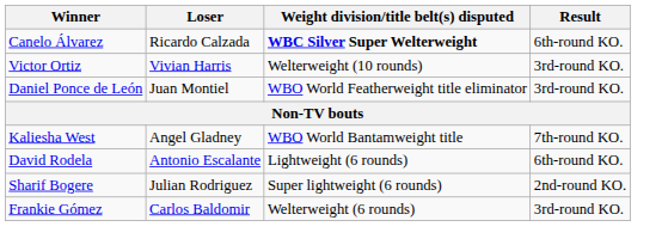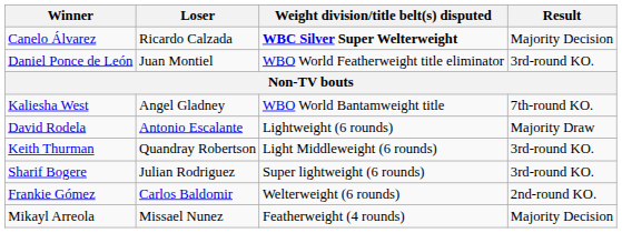 <table class=wikitable>
 <tr>
 <th>Winner</th>
 <th>Loser</th>
 <th>Weight division/title belt(s) disputed</th>
 <th>Result</th>
 </tr>
 <tr>
 <td> <a href='#'>Canelo Álvarez</a></td>
 <td> Ricardo Calzada</td>
 <td><strong><a href='#'>WBC Silver</a> Super Welterweight</strong></td>
-<td>6th-round KO.</td>
-</tr>
-<tr>
-<td> <a href='#'>Victor Ortiz</a></td>
-<td> <a href='#'>Vivian Harris</a></td>
-<td>Welterweight (10 rounds)</td>
-<td>3rd-round KO.</td>
+<td>Majority Decision</td>
 </tr>
 <tr>
 <td> <a href='#'>Daniel Ponce de León</a></td>
 <td> Juan Montiel</td>
 <td><a href='#'>WBO</a> World Featherweight title eliminator</td>
 <td>3rd-round KO.</td>
 </tr>
 <tr>
 <th colspan=4>Non-TV bouts</th>
 </tr>
 <tr>
 <td> <a href='#'>Kaliesha West</a></td>
 <td> Angel Gladney</td>
 <td><a href='#'>WBO</a> World Bantamweight title</td>
 <td>7th-round KO.</td>
 </tr>
 <tr>
 <td> <a href='#'>David Rodela</a></td>
 <td> <a href='#'>Antonio Escalante</a></td>
 <td>Lightweight (6 rounds)</td>
-<td>6th-round KO.</td>
+<td>Majority Draw</td>
+</tr>
+<tr>
+<td> <a href='#'>Keith Thurman</a></td>
+<td> Quandray Robertson</td>
+<td>Light Middleweight (6 rounds)</td>
+<td>3rd-round KO.</td>
 </tr>
 <tr>
 <td> <a href='#'>Sharif Bogere</a></td>
 <td> Julian Rodriguez</td>
 <td>Super lightweight (6 rounds)</td>
-<td>2nd-round KO.</td>
+<td>3rd-round KO.</td>
 </tr>
 <tr>
 <td> <a href='#'>Frankie Gómez</a></td>
 <td> <a href='#'>Carlos Baldomir</a></td>
 <td>Welterweight (6 rounds)</td>
-<td>3rd-round KO.</td>
+<td>2nd-round KO.</td>
+</tr>
+<tr>
+<td> Mikayl Arreola</td>
+<td> Missael Nunez</td>
+<td>Featherweight (4 rounds)</td>
+<td>Majority Decision</td>
 </tr>
 </table>
